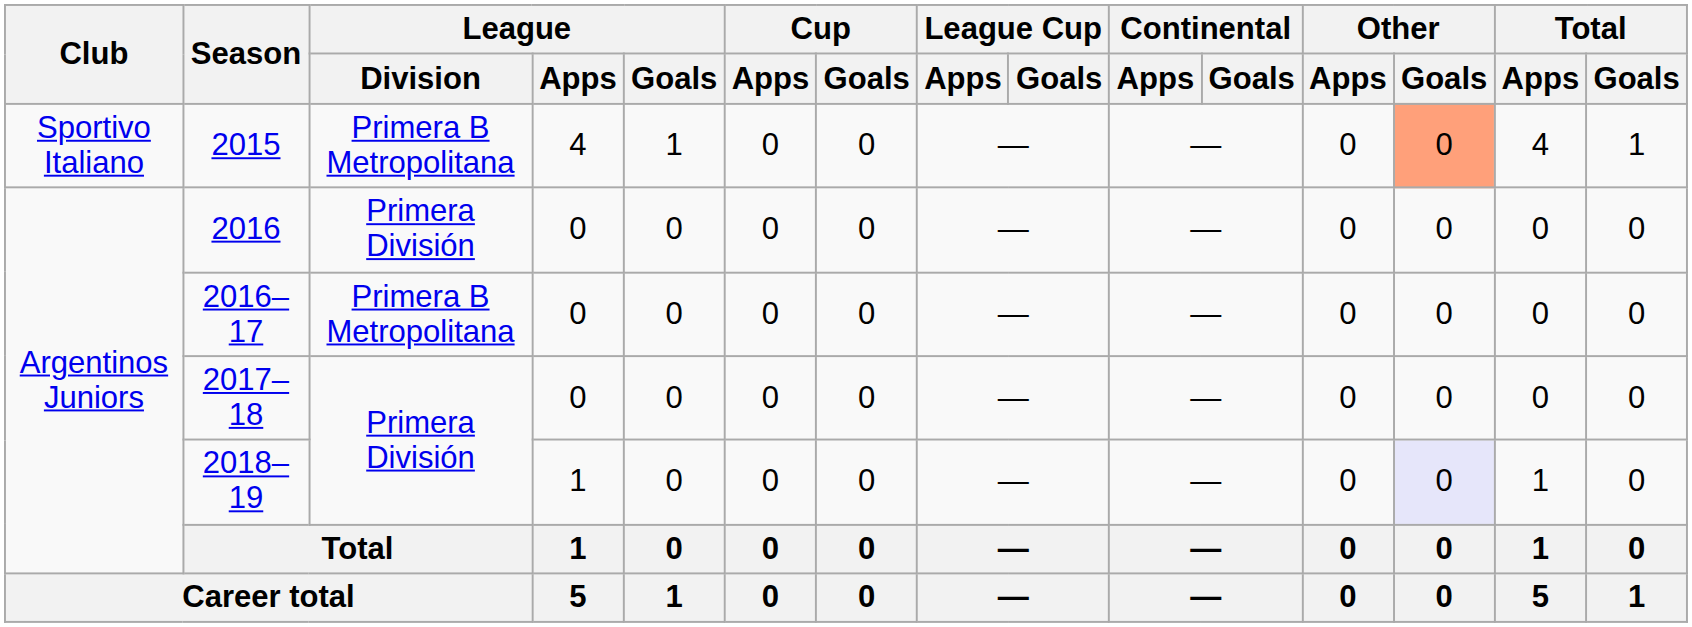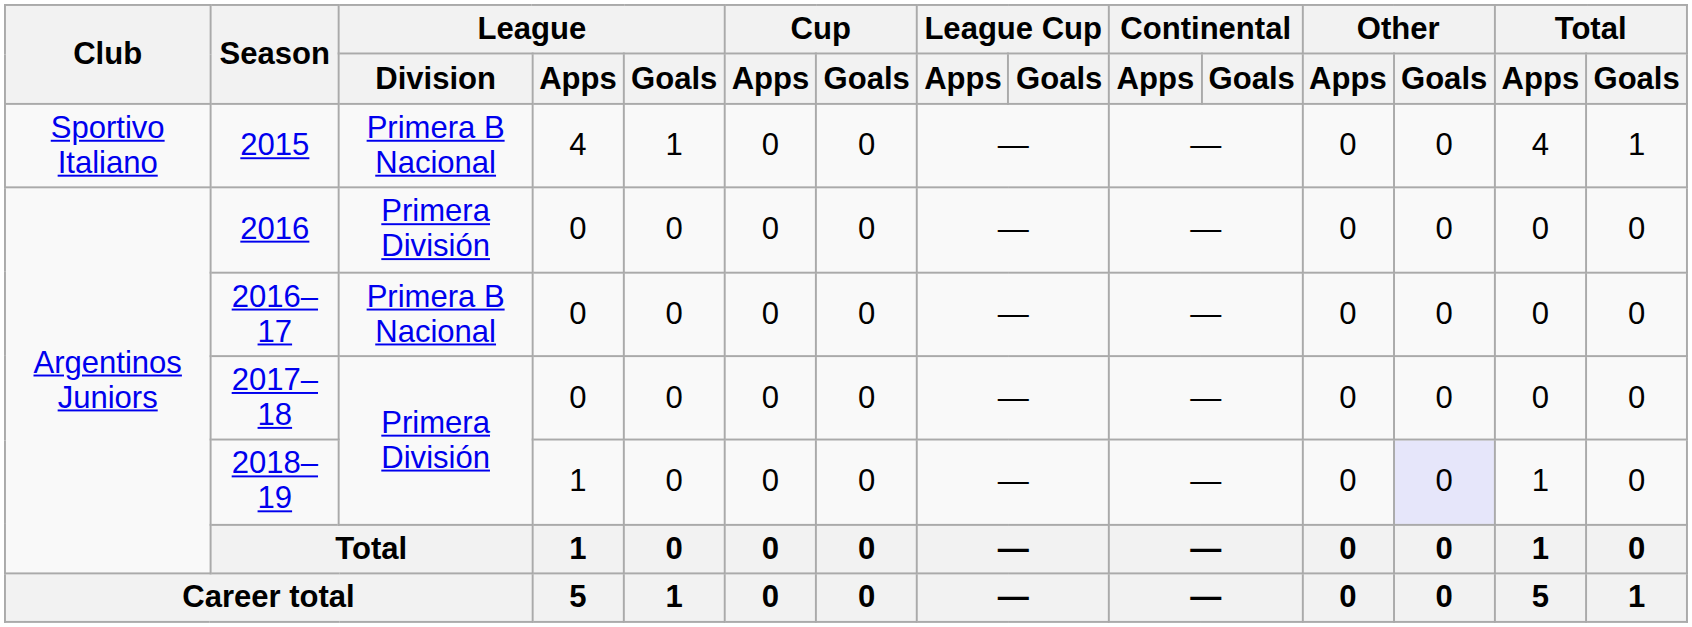 <table class="wikitable" style="text-align:center">
 <tr>
 <th rowspan="2">Club</th>
 <th rowspan="2">Season</th>
 <th colspan="3">League</th>
 <th colspan="2">Cup</th>
 <th colspan="2">League Cup</th>
 <th colspan="2">Continental</th>
 <th colspan="2">Other</th>
 <th colspan="2">Total</th>
 </tr>
 <tr>
 <th>Division</th>
 <th>Apps</th>
 <th>Goals</th>
 <th>Apps</th>
 <th>Goals</th>
 <th>Apps</th>
 <th>Goals</th>
 <th>Apps</th>
 <th>Goals</th>
 <th>Apps</th>
 <th>Goals</th>
 <th>Apps</th>
 <th>Goals</th>
 </tr>
 <tr>
 <td rowspan="1"><a href='#'>Sportivo Italiano</a></td>
 <td><a href='#'>2015</a></td>
-<td rowspan="1"><a href='#'>Primera B Metropolitana</a></td>
+<td rowspan="1"><a href='#'>Primera B Nacional</a></td>
 <td>4</td>
 <td>1</td>
 <td>0</td>
 <td>0</td>
 <td colspan="2">—</td>
 <td colspan="2">—</td>
 <td>0</td>
-<td style="background: lightsalmon;">0</td>
+<td>0</td>
 <td>4</td>
 <td>1</td>
 </tr>
 <tr>
 <td rowspan="5"><a href='#'>Argentinos Juniors</a></td>
 <td><a href='#'>2016</a></td>
 <td rowspan="1"><a href='#'>Primera División</a></td>
 <td>0</td>
 <td>0</td>
 <td>0</td>
 <td>0</td>
 <td colspan="2">—</td>
 <td colspan="2">—</td>
 <td>0</td>
 <td>0</td>
 <td>0</td>
 <td>0</td>
 </tr>
 <tr>
 <td><a href='#'>2016–17</a></td>
-<td rowspan="1"><a href='#'>Primera B Metropolitana</a></td>
+<td rowspan="1"><a href='#'>Primera B Nacional</a></td>
 <td>0</td>
 <td>0</td>
 <td>0</td>
 <td>0</td>
 <td colspan="2">—</td>
 <td colspan="2">—</td>
 <td>0</td>
 <td>0</td>
 <td>0</td>
 <td>0</td>
 </tr>
 <tr>
 <td><a href='#'>2017–18</a></td>
 <td rowspan="2"><a href='#'>Primera División</a></td>
 <td>0</td>
 <td>0</td>
 <td>0</td>
 <td>0</td>
 <td colspan="2">—</td>
 <td colspan="2">—</td>
 <td>0</td>
 <td>0</td>
 <td>0</td>
 <td>0</td>
 </tr>
 <tr>
 <td><a href='#'>2018–19</a></td>
 <td>1</td>
 <td>0</td>
 <td>0</td>
 <td>0</td>
 <td colspan="2">—</td>
 <td colspan="2">—</td>
 <td>0</td>
 <td style="background: lavender;">0</td>
 <td>1</td>
 <td>0</td>
 </tr>
 <tr>
 <th colspan="2">Total</th>
 <th>1</th>
 <th>0</th>
 <th>0</th>
 <th>0</th>
 <th colspan="2">—</th>
 <th colspan="2">—</th>
 <th>0</th>
 <th>0</th>
 <th>1</th>
 <th>0</th>
 </tr>
 <tr>
 <th colspan="3">Career total</th>
 <th>5</th>
 <th>1</th>
 <th>0</th>
 <th>0</th>
 <th colspan="2">—</th>
 <th colspan="2">—</th>
 <th>0</th>
 <th>0</th>
 <th>5</th>
 <th>1</th>
 </tr>
 </table>
